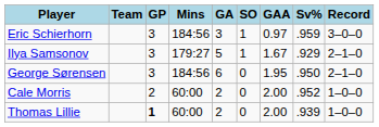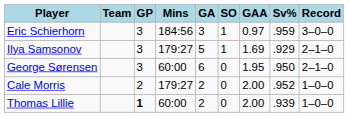 <table class="wikitable">
 <tr>
 <th style="background:lightblue;">Player</th>
 <th style="background:lightblue;">Team</th>
 <th style="background:lightblue;">GP</th>
 <th style="background:lightblue;">Mins</th>
 <th style="background:lightblue;">GA</th>
 <th style="background:lightblue;">SO</th>
 <th style="background:lightblue;">GAA</th>
 <th style="background:lightblue;">Sv%</th>
 <th style="background:lightblue;">Record</th>
 </tr>
 <tr>
 <td><a href='#'>Eric Schierhorn</a></td>
 <td></td>
 <td>3</td>
 <td>184:56</td>
 <td>3</td>
 <td>1</td>
 <td>0.97</td>
 <td>.959</td>
 <td>3–0–0</td>
 </tr>
 <tr>
 <td><a href='#'>Ilya Samsonov</a></td>
 <td></td>
 <td>3</td>
 <td>179:27</td>
 <td>5</td>
 <td>1</td>
-<td>1.67</td>
+<td>1.69</td>
 <td>.929</td>
 <td>2–1–0</td>
 </tr>
 <tr>
 <td><a href='#'>George Sørensen</a></td>
 <td></td>
 <td>3</td>
-<td>184:56</td>
+<td>60:00</td>
 <td>6</td>
 <td>0</td>
 <td>1.95</td>
 <td>.950</td>
 <td>2–1–0</td>
 </tr>
 <tr>
 <td><a href='#'>Cale Morris</a></td>
 <td></td>
 <td>2</td>
-<td>60:00</td>
+<td>179:27</td>
 <td>2</td>
 <td>0</td>
 <td>2.00</td>
 <td>.952</td>
 <td>1–0–0</td>
 </tr>
 <tr>
 <td><a href='#'>Thomas Lillie</a></td>
 <td></td>
 <td><strong>1</strong></td>
 <td>60:00</td>
 <td>2</td>
 <td>0</td>
 <td>2.00</td>
 <td>.939</td>
 <td>1–0–0</td>
 </tr>
 </table>
